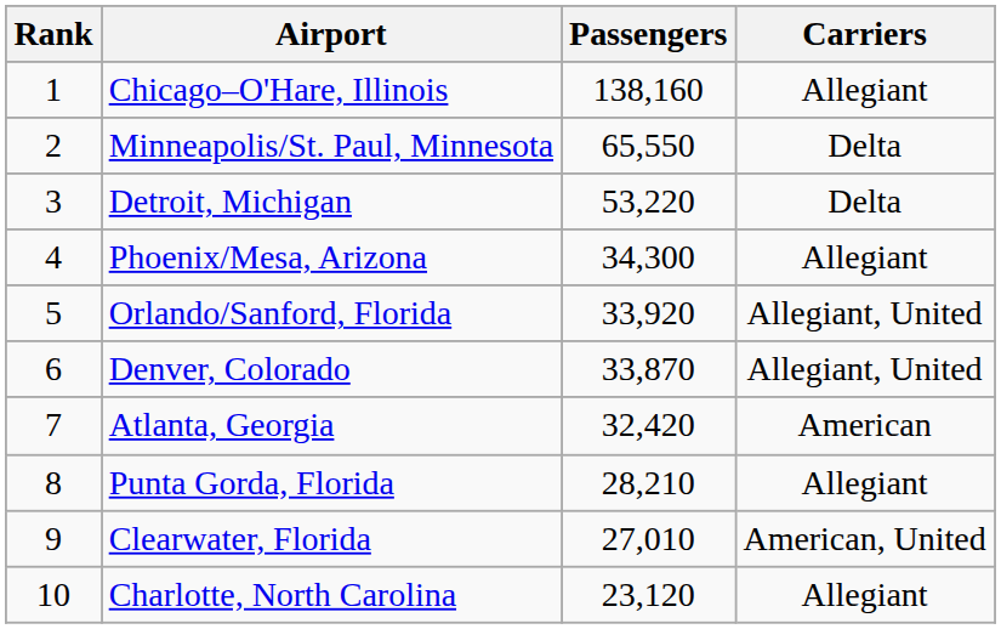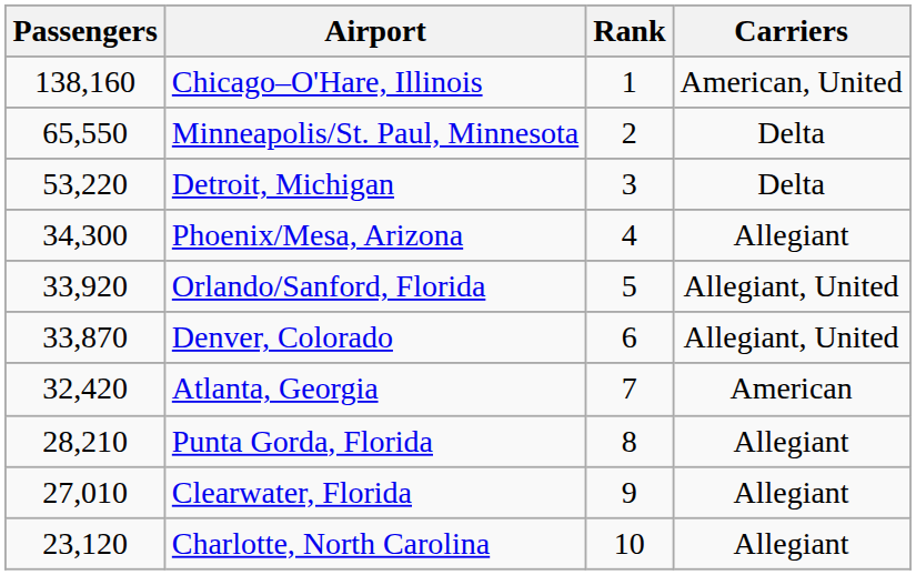 <table class="sortable wikitable" style="text-align:center; font-size:95%;">
 <tr>
+<th>Passengers</th>
+<th>Airport</th>
 <th>Rank</th>
-<th>Airport</th>
-<th>Passengers</th>
 <th>Carriers</th>
 </tr>
 <tr>
+<td>138,160</td>
+<td align=left><a href='#'>Chicago–O'Hare, Illinois</a></td>
 <td align=center>1</td>
-<td align=left><a href='#'>Chicago–O'Hare, Illinois</a></td>
-<td>138,160</td>
+<td>American, United</td>
+</tr>
+<tr>
+<td>65,550</td>
+<td align=left><a href='#'>Minneapolis/St. Paul, Minnesota</a></td>
+<td align=center>2</td>
+<td>Delta</td>
+</tr>
+<tr>
+<td>53,220</td>
+<td align=left><a href='#'>Detroit, Michigan</a></td>
+<td align=center>3</td>
+<td>Delta</td>
+</tr>
+<tr>
+<td>34,300</td>
+<td align=left><a href='#'>Phoenix/Mesa, Arizona</a></td>
+<td align=center>4</td>
 <td>Allegiant</td>
 </tr>
 <tr>
-<td align=center>2</td>
-<td align=left><a href='#'>Minneapolis/St. Paul, Minnesota</a></td>
-<td>65,550</td>
-<td>Delta</td>
+<td>33,920</td>
+<td align=left><a href='#'>Orlando/Sanford, Florida</a></td>
+<td align=center>5</td>
+<td>Allegiant, United</td>
 </tr>
 <tr>
-<td align=center>3</td>
-<td align=left><a href='#'>Detroit, Michigan</a></td>
-<td>53,220</td>
-<td>Delta</td>
+<td>33,870</td>
+<td align=left><a href='#'>Denver, Colorado</a></td>
+<td align=center>6</td>
+<td>Allegiant, United</td>
 </tr>
 <tr>
-<td align=center>4</td>
-<td align=left><a href='#'>Phoenix/Mesa, Arizona</a></td>
-<td>34,300</td>
+<td>32,420</td>
+<td align=left><a href='#'>Atlanta, Georgia</a></td>
+<td align=center>7</td>
+<td>American</td>
+</tr>
+<tr>
+<td>28,210</td>
+<td align=left><a href='#'>Punta Gorda, Florida</a></td>
+<td align=center>8</td>
 <td>Allegiant</td>
 </tr>
 <tr>
-<td align=center>5</td>
-<td align=left><a href='#'>Orlando/Sanford, Florida</a></td>
-<td>33,920</td>
-<td>Allegiant, United</td>
-</tr>
-<tr>
-<td align=center>6</td>
-<td align=left><a href='#'>Denver, Colorado</a></td>
-<td>33,870</td>
-<td>Allegiant, United</td>
-</tr>
-<tr>
-<td align=center>7</td>
-<td align=left><a href='#'>Atlanta, Georgia</a></td>
-<td>32,420</td>
-<td>American</td>
-</tr>
-<tr>
-<td align=center>8</td>
-<td align=left><a href='#'>Punta Gorda, Florida</a></td>
-<td>28,210</td>
+<td>27,010</td>
+<td align=left><a href='#'>Clearwater, Florida</a></td>
+<td align=center>9</td>
 <td>Allegiant</td>
 </tr>
 <tr>
-<td align=center>9</td>
-<td align=left><a href='#'>Clearwater, Florida</a></td>
-<td>27,010</td>
-<td>American, United</td>
-</tr>
-<tr>
+<td>23,120</td>
+<td align=left><a href='#'>Charlotte, North Carolina</a></td>
 <td align=center>10</td>
-<td align=left><a href='#'>Charlotte, North Carolina</a></td>
-<td>23,120</td>
 <td>Allegiant</td>
 </tr>
 </table>
